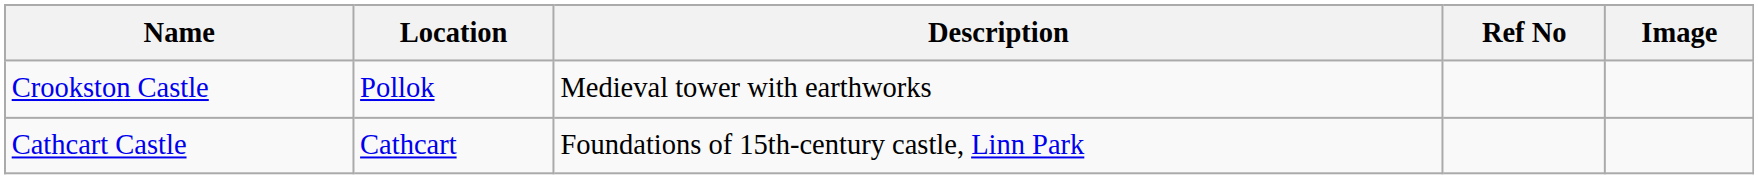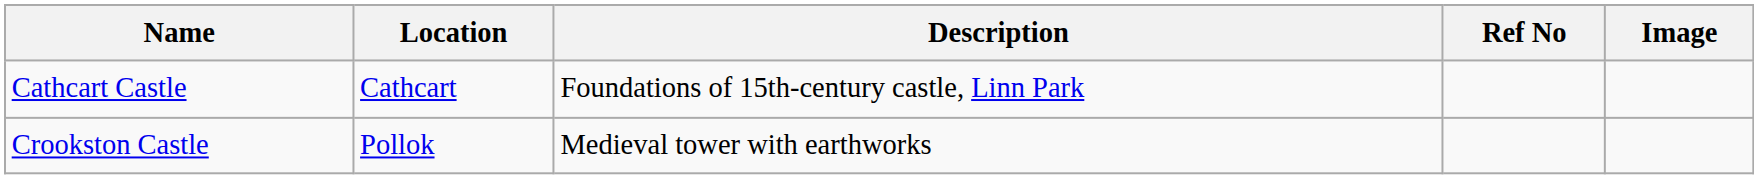 <table class="wikitable sortable" style="font-size: 90%;width:100%;border:0px;text-align:left;line-height:150%;">
 <tr>
 <th>Name</th>
 <th>Location</th>
 <th class="unsortable">Description</th>
 <th>Ref No</th>
 <th class="unsortable">Image</th>
 </tr>
 <tr>
+<td><a href='#'>Cathcart Castle</a></td>
+<td><a href='#'>Cathcart</a></td>
+<td>Foundations of 15th-century castle, <a href='#'>Linn Park</a></td>
+<td></td>
+<td></td>
+</tr>
+<tr>
 <td><a href='#'>Crookston Castle</a></td>
 <td><a href='#'>Pollok</a></td>
 <td>Medieval tower with earthworks</td>
 <td></td>
 <td></td>
 </tr>
 <tr>
-<td><a href='#'>Cathcart Castle</a></td>
-<td><a href='#'>Cathcart</a></td>
-<td>Foundations of 15th-century castle, <a href='#'>Linn Park</a></td>
-<td></td>
-<td></td>
-</tr>
-<tr>
 </tr>
 </table>
